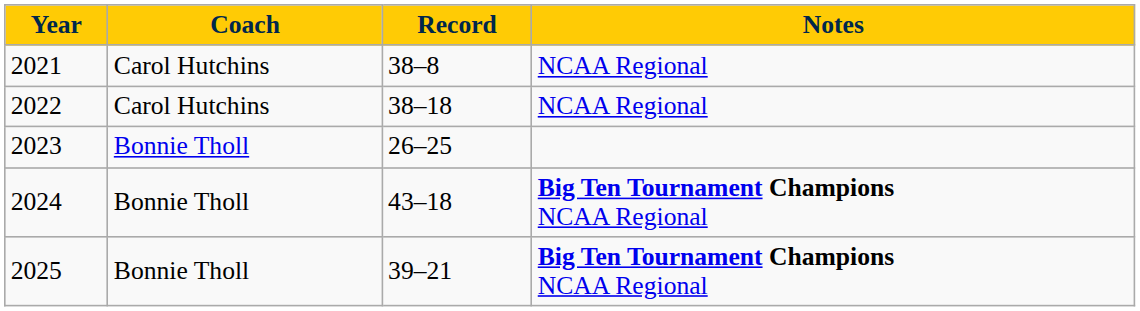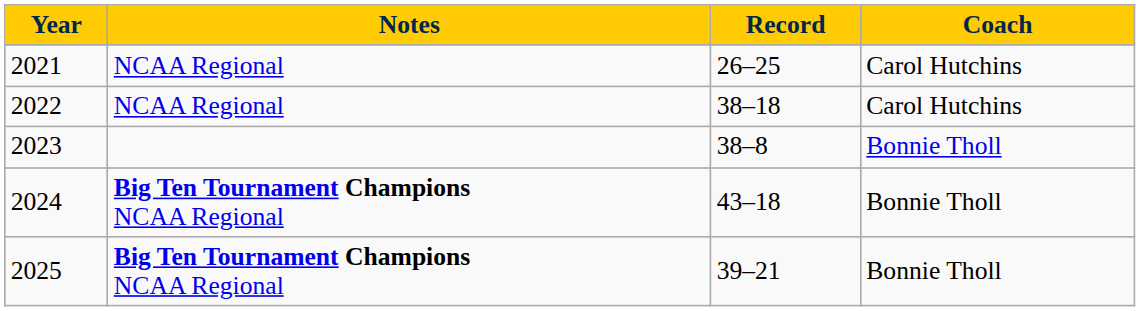 <table cellpadding="1" style="width:80%;" class="wikitable sortable" style="text-align:center;">
 <tr>
 <th style="background: #FFCB05; color:#00274C;">Year</th>
+<th style="background: #FFCB05; color:#00274C;">Notes</th>
+<th style="background: #FFCB05; color:#00274C;">Record</th>
 <th style="background: #FFCB05; color:#00274C;">Coach</th>
-<th style="background: #FFCB05; color:#00274C;">Record</th>
-<th style="background: #FFCB05; color:#00274C;">Notes</th>
 </tr>
 <tr>
 <td>2021</td>
+<td><a href='#'>NCAA Regional</a></td>
+<td>26–25</td>
 <td>Carol Hutchins</td>
-<td>38–8</td>
-<td><a href='#'>NCAA Regional</a></td>
 </tr>
 <tr>
 <td>2022</td>
+<td><a href='#'>NCAA Regional</a></td>
+<td>38–18</td>
 <td>Carol Hutchins</td>
-<td>38–18</td>
-<td><a href='#'>NCAA Regional</a></td>
 </tr>
 <tr>
 <td>2023</td>
+<td></td>
+<td>38–8</td>
 <td><a href='#'>Bonnie Tholl</a></td>
-<td>26–25</td>
-<td></td>
 </tr>
 <tr>
 <td>2024</td>
+<td><strong><a href='#'>Big Ten Tournament</a> Champions</strong> <br> <a href='#'>NCAA Regional</a></td>
+<td>43–18</td>
 <td>Bonnie Tholl</td>
-<td>43–18</td>
-<td><strong><a href='#'>Big Ten Tournament</a> Champions</strong> <br> <a href='#'>NCAA Regional</a></td>
 </tr>
 <tr>
 <td>2025</td>
+<td><strong><a href='#'>Big Ten Tournament</a> Champions</strong> <br> <a href='#'>NCAA Regional</a></td>
+<td>39–21</td>
 <td>Bonnie Tholl</td>
-<td>39–21</td>
-<td><strong><a href='#'>Big Ten Tournament</a> Champions</strong> <br> <a href='#'>NCAA Regional</a></td>
 </tr>
 </table>
